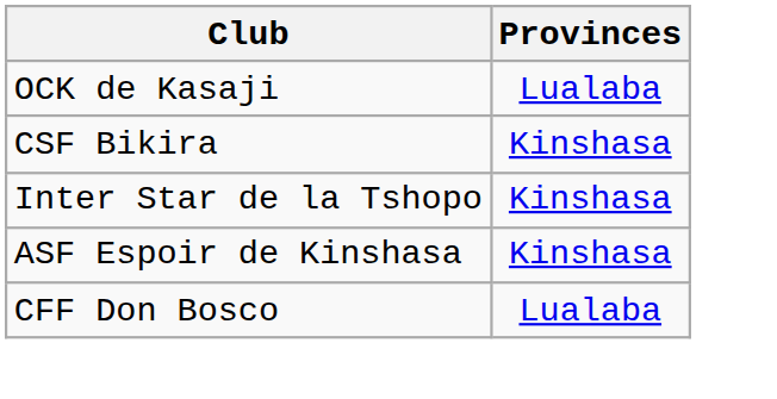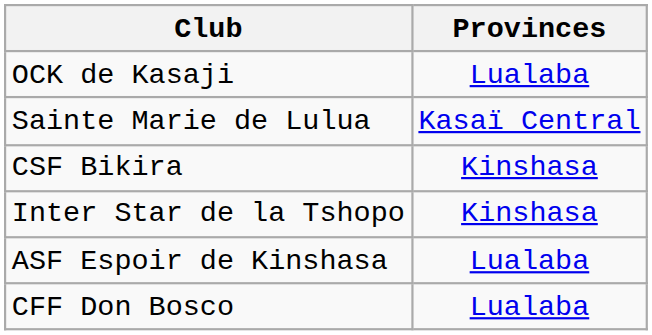 <table class="wikitable sortable" style="text-align:center">
 <tr>
 <th>Club</th>
 <th>Provinces</th>
 </tr>
 <tr>
 <td style="text-align:left">OCK de Kasaji</td>
 <td><a href='#'>Lualaba</a></td>
+</tr>
+<tr>
+<td style="text-align:left">Sainte Marie de Lulua</td>
+<td><a href='#'>Kasaï Central</a></td>
 </tr>
 <tr>
 <td style="text-align:left">CSF Bikira</td>
 <td><a href='#'>Kinshasa</a></td>
 </tr>
 <tr>
 <td style="text-align:left">Inter Star de la Tshopo</td>
 <td><a href='#'>Kinshasa</a></td>
 </tr>
 <tr>
 <td style="text-align:left">ASF Espoir de Kinshasa</td>
-<td><a href='#'>Kinshasa</a></td>
+<td><a href='#'>Lualaba</a></td>
 </tr>
 <tr>
 <td style="text-align:left">CFF Don Bosco</td>
 <td><a href='#'>Lualaba</a></td>
 </tr>
 </table>
